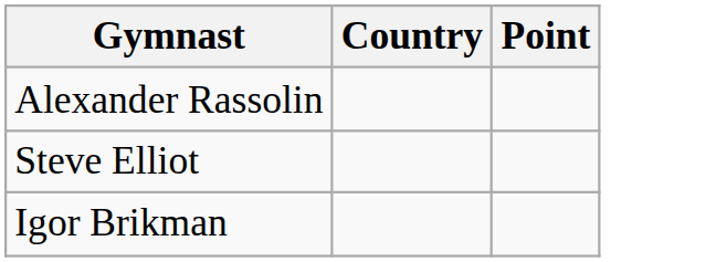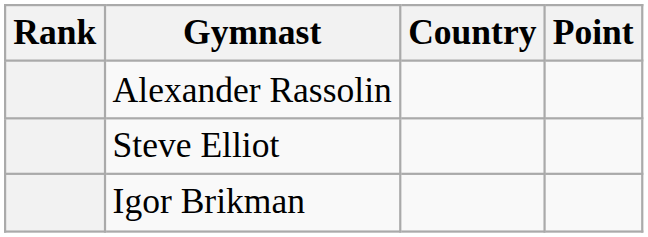 <table class="wikitable sortable">
 <tr>
+<th>Rank</th>
 <th>Gymnast</th>
 <th>Country</th>
 <th>Point</th>
 </tr>
 <tr>
+<th></th>
 <td>Alexander Rassolin</td>
 <td></td>
 <td></td>
 </tr>
 <tr>
+<th></th>
 <td>Steve Elliot</td>
 <td></td>
 <td></td>
 </tr>
 <tr>
+<th></th>
 <td>Igor Brikman</td>
 <td></td>
 <td></td>
 </tr>
 </table>
